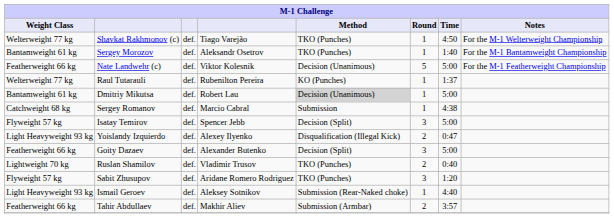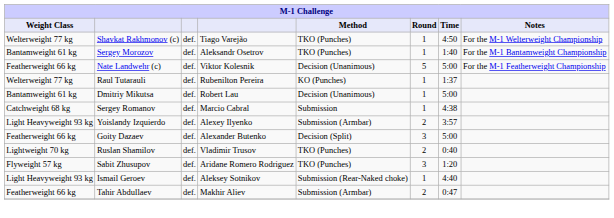 <table class="wikitable" style="font-size: 80%;">
 <tr>
 <th colspan="8" style="background-color: #ccf; color: #000080; text-align: center;"><strong>M-1 Challenge</strong></th>
 </tr>
 <tr>
 <th colspan="1" style="background-color: #E6E8FA; color: #000000; text-align: center;">Weight Class</th>
 <th colspan="1" style="background-color: #E6E8FA; color: #000000; text-align: center;"></th>
 <th colspan="1" style="background-color: #E6E8FA; color: #000000; text-align: center;"></th>
 <th colspan="1" style="background-color: #E6E8FA; color: #000000; text-align: center;"></th>
 <th colspan="1" style="background-color: #E6E8FA; color: #000000; text-align: center;">Method</th>
 <th colspan="1" style="background-color: #E6E8FA; color: #000000; text-align: center;">Round</th>
 <th colspan="1" style="background-color: #E6E8FA; color: #000000; text-align: center;">Time</th>
 <th colspan="1" style="background-color: #E6E8FA; color: #000000; text-align: center;">Notes</th>
 </tr>
 <tr>
 <td>Welterweight 77 kg</td>
 <td> <a href='#'>Shavkat Rakhmonov</a> (c)</td>
 <td>def.</td>
 <td> Tiago Varejão</td>
 <td>TKO (Punches)</td>
 <td align=center>1</td>
 <td align=center>4:50</td>
 <td>For the <a href='#'>M-1 Welterweight Championship</a></td>
 </tr>
 <tr>
 <td>Bantamweight 61 kg</td>
 <td> <a href='#'>Sergey Morozov</a></td>
 <td>def.</td>
 <td>  Aleksandr Osetrov</td>
 <td>TKO (Punches)</td>
 <td align=center>1</td>
 <td align=center>1:40</td>
 <td>For the <a href='#'>M-1 Bantamweight Championship</a></td>
 </tr>
 <tr>
 <td>Featherweight 66 kg</td>
 <td> <a href='#'>Nate Landwehr</a> (c)</td>
 <td>def.</td>
 <td> Viktor Kolesnik</td>
 <td>Decision (Unanimous)</td>
 <td align=center>5</td>
 <td align=center>5:00</td>
 <td>For the <a href='#'>M-1 Featherweight Championship</a></td>
 </tr>
 <tr>
 <td>Welterweight 77 kg</td>
 <td> Raul Tutarauli</td>
 <td>def.</td>
 <td> Rubenilton Pereira</td>
 <td>KO (Punches)</td>
 <td align=center>1</td>
 <td align=center>1:37</td>
 <td></td>
 </tr>
 <tr>
 <td>Bantamweight 61 kg</td>
 <td> Dmitriy Mikutsa</td>
 <td>def.</td>
 <td> Robert Lau</td>
-<td style="background: lightgrey;">Decision (Unanimous)</td>
+<td>Decision (Unanimous)</td>
 <td align=center>1</td>
 <td align=center>5:00</td>
 <td></td>
 </tr>
 <tr>
 <td>Catchweight 68 kg</td>
 <td> Sergey Romanov</td>
 <td>def.</td>
 <td> Marcio Cabral</td>
 <td>Submission</td>
 <td align=center>1</td>
 <td align=center>4:38</td>
 <td></td>
 </tr>
 <tr>
-<td>Flyweight 57 kg</td>
-<td> Isatay Temirov</td>
-<td>def.</td>
-<td> Spencer Jebb</td>
-<td>Decision (Split)</td>
-<td align=center>3</td>
-<td align=center>5:00</td>
-<td></td>
-</tr>
-<tr>
 <td>Light Heavyweight 93 kg</td>
 <td> Yoislandy Izquierdo</td>
 <td>def.</td>
 <td> Alexey Ilyenko</td>
-<td>Disqualification (Illegal Kick)</td>
+<td>Submission (Armbar)</td>
 <td align=center>2</td>
-<td align=center>0:47</td>
+<td align=center>3:57</td>
 <td></td>
 </tr>
 <tr>
 <td>Featherweight 66 kg</td>
 <td> Goity Dazaev</td>
 <td>def.</td>
 <td> Alexander Butenko</td>
 <td>Decision (Split)</td>
 <td align=center>3</td>
 <td align=center>5:00</td>
 <td></td>
 </tr>
 <tr>
 <td>Lightweight 70 kg</td>
 <td> Ruslan Shamilov</td>
 <td>def.</td>
 <td> Vladimir Trusov</td>
 <td>TKO (Punches)</td>
 <td align=center>2</td>
 <td align=center>0:40</td>
 <td></td>
 </tr>
 <tr>
 <td>Flyweight 57 kg</td>
 <td> Sabit Zhusupov</td>
 <td>def.</td>
 <td> Aridane Romero Rodriguez</td>
 <td>TKO (Punches)</td>
 <td align=center>3</td>
 <td align=center>1:20</td>
 <td></td>
 </tr>
 <tr>
 <td>Light Heavyweight 93 kg</td>
 <td> Ismail Geroev</td>
 <td>def.</td>
 <td> Aleksey Sotnikov</td>
 <td>Submission (Rear-Naked choke)</td>
 <td align=center>1</td>
 <td align=center>4:40</td>
 <td></td>
 </tr>
 <tr>
 <td>Featherweight 66 kg</td>
 <td> Tahir Abdullaev</td>
 <td>def.</td>
 <td> Makhir Aliev</td>
 <td>Submission (Armbar)</td>
 <td align=center>2</td>
-<td align=center>3:57</td>
+<td align=center>0:47</td>
 <td></td>
 </tr>
 <tr>
 </tr>
 </table>
